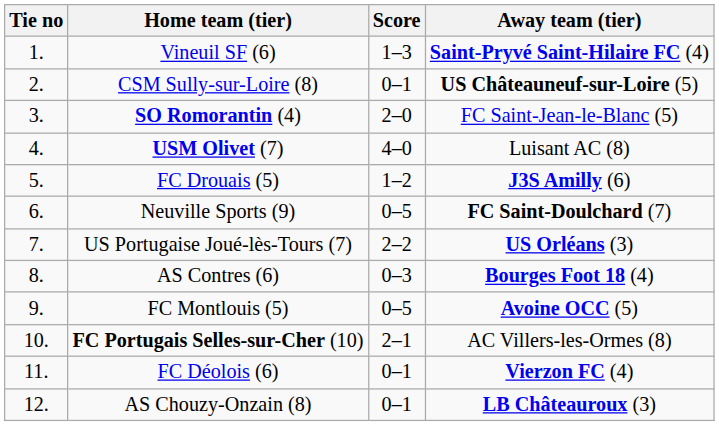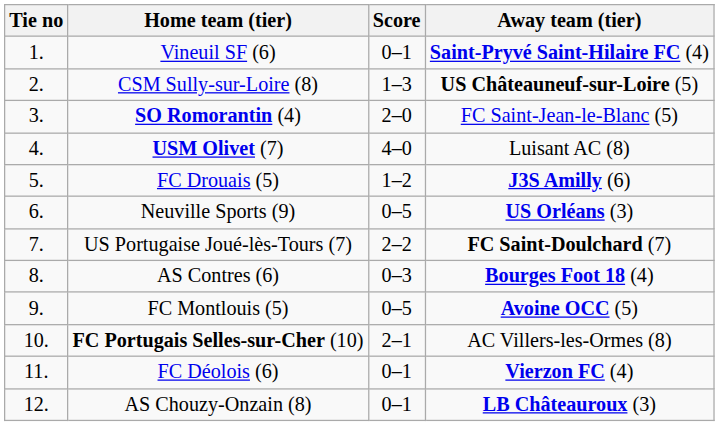 <table class="wikitable" style="text-align: center">
 <tr>
 <th>Tie no</th>
 <th>Home team (tier)</th>
 <th>Score</th>
 <th>Away team (tier)</th>
 </tr>
 <tr>
 <td>1.</td>
 <td><a href='#'>Vineuil SF</a> (6)</td>
-<td>1–3</td>
+<td>0–1</td>
 <td><strong><a href='#'>Saint-Pryvé Saint-Hilaire FC</a></strong> (4)</td>
 </tr>
 <tr>
 <td>2.</td>
 <td><a href='#'>CSM Sully-sur-Loire</a> (8)</td>
-<td>0–1</td>
+<td>1–3</td>
 <td><strong>US Châteauneuf-sur-Loire</strong> (5)</td>
 </tr>
 <tr>
 <td>3.</td>
 <td><strong><a href='#'>SO Romorantin</a></strong> (4)</td>
 <td>2–0</td>
 <td><a href='#'>FC Saint-Jean-le-Blanc</a> (5)</td>
 </tr>
 <tr>
 <td>4.</td>
 <td><strong><a href='#'>USM Olivet</a></strong> (7)</td>
 <td>4–0</td>
 <td>Luisant AC (8)</td>
 </tr>
 <tr>
 <td>5.</td>
 <td><a href='#'>FC Drouais</a> (5)</td>
 <td>1–2</td>
 <td><strong><a href='#'>J3S Amilly</a></strong> (6)</td>
 </tr>
 <tr>
 <td>6.</td>
 <td>Neuville Sports (9)</td>
 <td>0–5</td>
-<td><strong>FC Saint-Doulchard</strong> (7)</td>
+<td><strong><a href='#'>US Orléans</a></strong> (3)</td>
 </tr>
 <tr>
 <td>7.</td>
 <td>US Portugaise Joué-lès-Tours (7)</td>
 <td>2–2 </td>
-<td><strong><a href='#'>US Orléans</a></strong> (3)</td>
+<td><strong>FC Saint-Doulchard</strong> (7)</td>
 </tr>
 <tr>
 <td>8.</td>
 <td>AS Contres (6)</td>
 <td>0–3</td>
 <td><strong><a href='#'>Bourges Foot 18</a></strong> (4)</td>
 </tr>
 <tr>
 <td>9.</td>
 <td>FC Montlouis (5)</td>
 <td>0–5</td>
 <td><strong><a href='#'>Avoine OCC</a></strong> (5)</td>
 </tr>
 <tr>
 <td>10.</td>
 <td><strong>FC Portugais Selles-sur-Cher</strong> (10)</td>
 <td>2–1</td>
 <td>AC Villers-les-Ormes (8)</td>
 </tr>
 <tr>
 <td>11.</td>
 <td><a href='#'>FC Déolois</a> (6)</td>
 <td>0–1</td>
 <td><strong><a href='#'>Vierzon FC</a></strong> (4)</td>
 </tr>
 <tr>
 <td>12.</td>
 <td>AS Chouzy-Onzain (8)</td>
 <td>0–1</td>
 <td><strong><a href='#'>LB Châteauroux</a></strong> (3)</td>
 </tr>
 </table>
